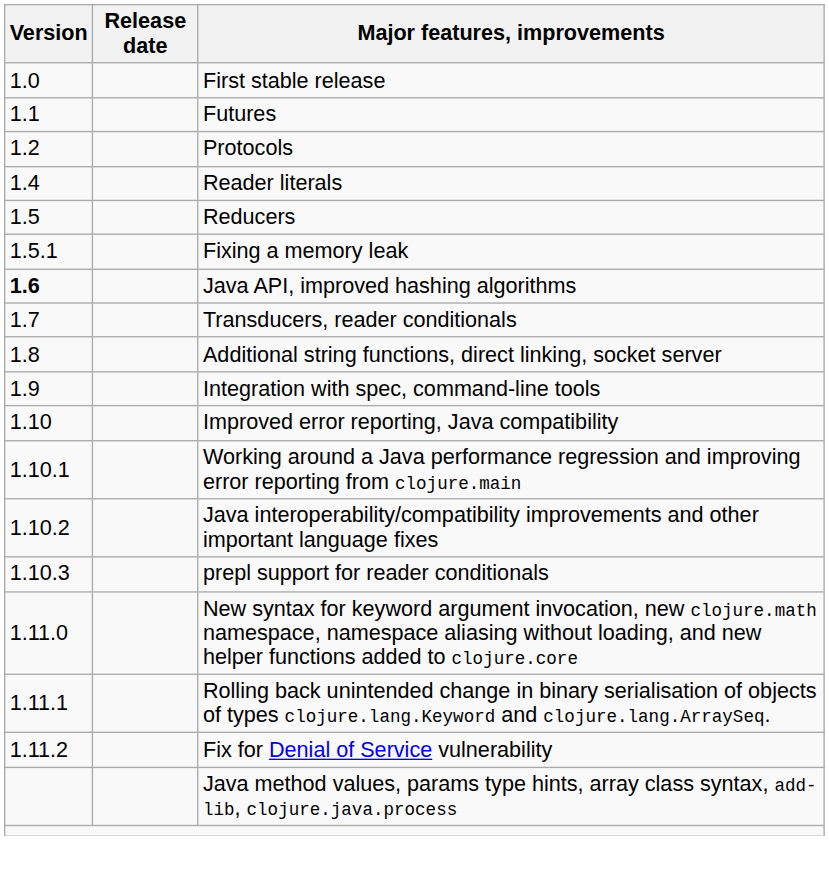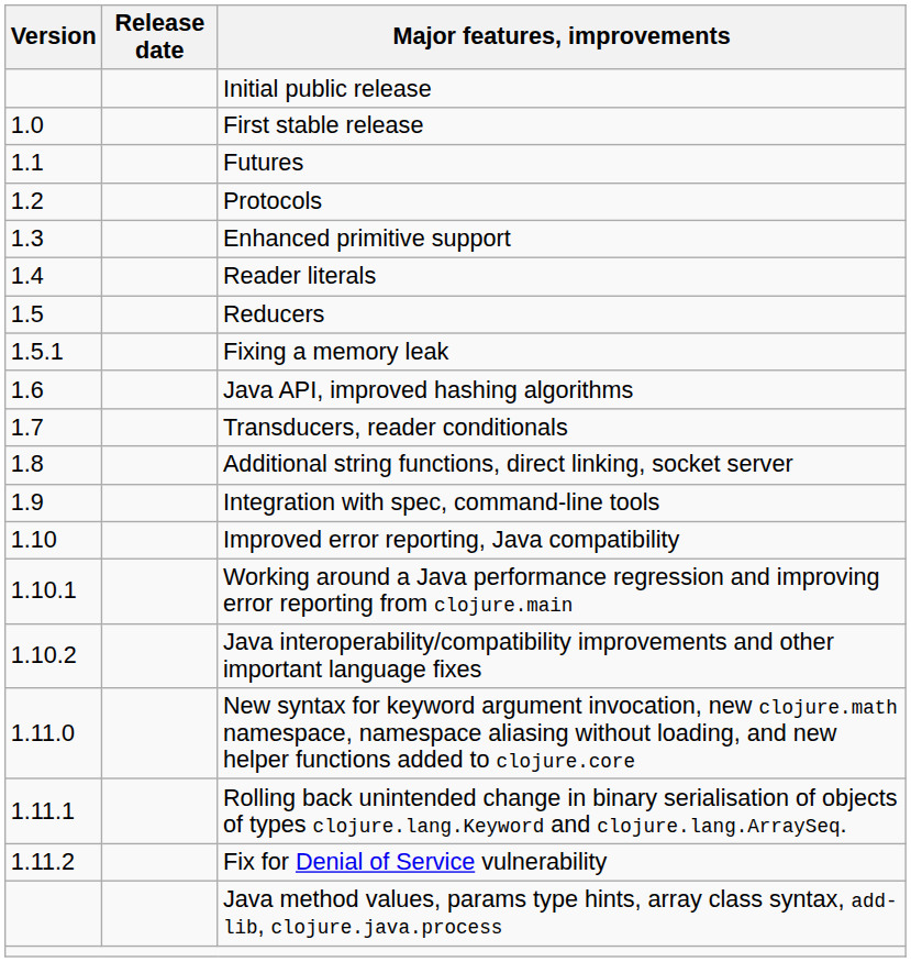 <table class="wikitable">
 <tr>
 <th>Version</th>
 <th>Release date</th>
 <th>Major features, improvements</th>
+</tr>
+<tr>
+<td></td>
+<td></td>
+<td>Initial public release</td>
 </tr>
 <tr>
 <td>1.0</td>
 <td></td>
 <td>First stable release</td>
 </tr>
 <tr>
 <td>1.1</td>
 <td></td>
 <td>Futures</td>
 </tr>
 <tr>
 <td>1.2</td>
 <td></td>
 <td>Protocols</td>
 </tr>
 <tr>
+<td>1.3</td>
+<td></td>
+<td>Enhanced primitive support</td>
+</tr>
+<tr>
 <td>1.4</td>
 <td></td>
 <td>Reader literals</td>
 </tr>
 <tr>
 <td>1.5</td>
 <td></td>
 <td>Reducers</td>
 </tr>
 <tr>
 <td>1.5.1</td>
 <td></td>
 <td>Fixing a memory leak</td>
 </tr>
 <tr>
-<td><strong>1.6</strong></td>
+<td>1.6</td>
 <td></td>
 <td>Java API, improved hashing algorithms</td>
 </tr>
 <tr>
 <td>1.7</td>
 <td></td>
 <td>Transducers, reader conditionals</td>
 </tr>
 <tr>
 <td>1.8</td>
 <td></td>
 <td>Additional string functions, direct linking, socket server</td>
 </tr>
 <tr>
 <td>1.9</td>
 <td></td>
 <td>Integration with spec, command-line tools</td>
 </tr>
 <tr>
 <td>1.10</td>
 <td></td>
 <td>Improved error reporting, Java compatibility</td>
 </tr>
 <tr>
 <td>1.10.1</td>
 <td></td>
 <td>Working around a Java performance regression and improving error reporting from <code>clojure.main</code></td>
 </tr>
 <tr>
 <td>1.10.2</td>
 <td></td>
 <td>Java interoperability/compatibility improvements and other important language fixes</td>
 </tr>
 <tr>
-<td>1.10.3</td>
-<td></td>
-<td>prepl support for reader conditionals</td>
-</tr>
-<tr>
 <td>1.11.0</td>
 <td></td>
 <td>New syntax for keyword argument invocation, new <code>clojure.math</code> namespace, namespace aliasing without loading, and new helper functions added to <code>clojure.core</code></td>
 </tr>
 <tr>
 <td>1.11.1</td>
 <td></td>
 <td>Rolling back unintended change in binary serialisation of objects of types <code>clojure.lang.Keyword</code> and <code>clojure.lang.ArraySeq</code>.</td>
 </tr>
 <tr>
 <td>1.11.2</td>
 <td></td>
 <td>Fix for  <a href='#'>Denial of Service</a> vulnerability</td>
 </tr>
 <tr>
 <td></td>
 <td></td>
 <td>Java method values, params type hints, array class syntax, <code>add-lib</code>, <code>clojure.java.process</code></td>
 </tr>
 <tr>
 <td colspan=3></td>
 </tr>
 </table>
